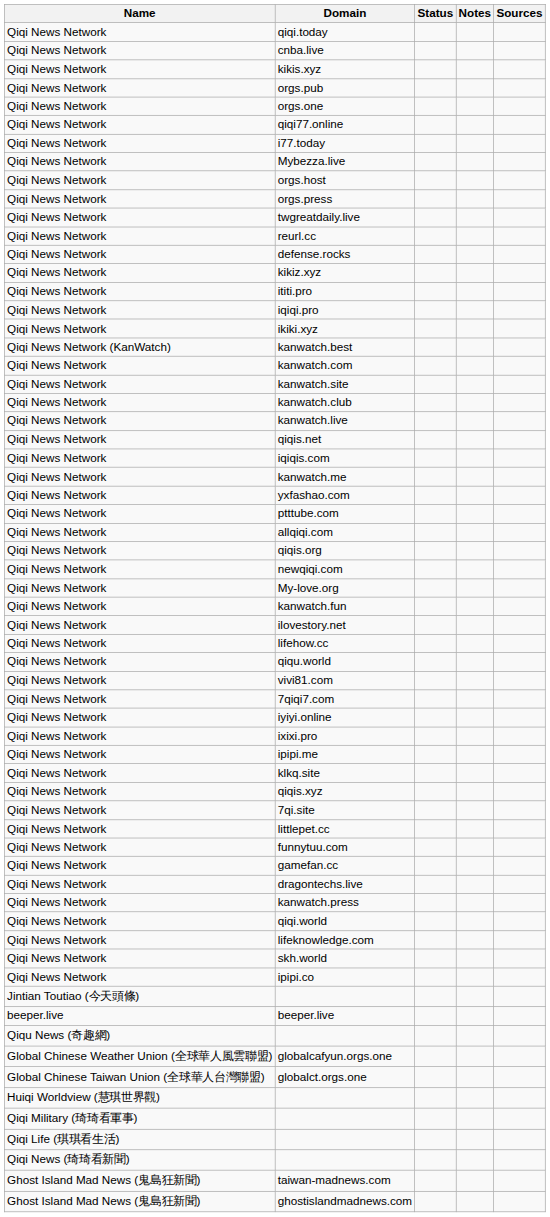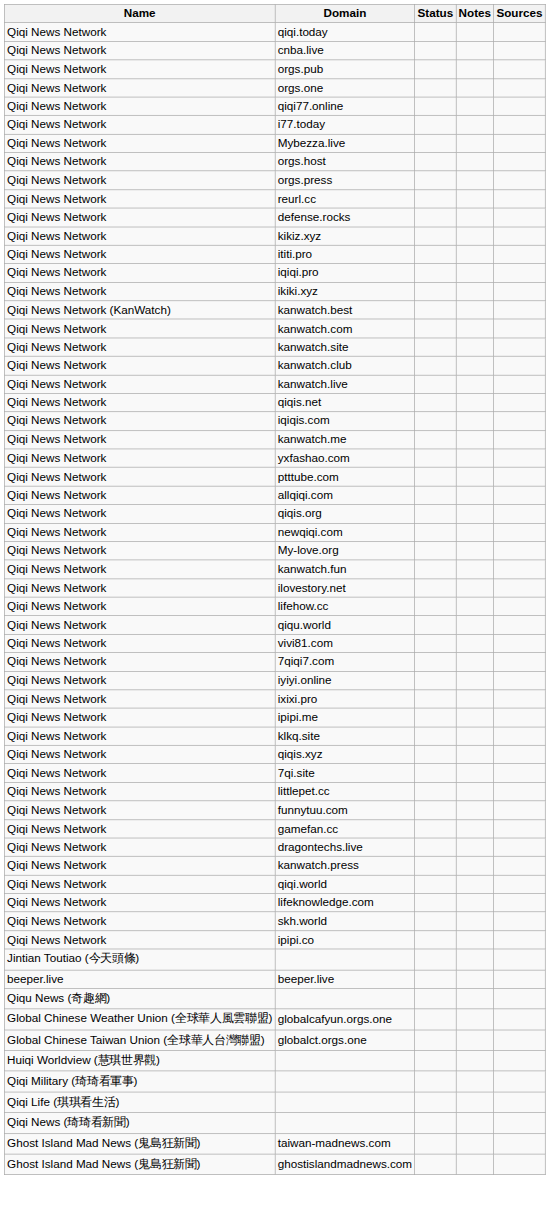 <table class="wikitable sortable mw-collapsible">
 <tr>
 <th>Name</th>
 <th>Domain</th>
 <th>Status</th>
 <th class="sortable">Notes</th>
 <th class="unsortable">Sources</th>
 </tr>
 <tr>
 <td>Qiqi News Network</td>
 <td>qiqi.today</td>
 <td></td>
 <td></td>
 <td></td>
 </tr>
 <tr>
 <td>Qiqi News Network</td>
 <td>cnba.live</td>
-<td></td>
-<td></td>
-<td></td>
-</tr>
-<tr>
-<td>Qiqi News Network</td>
-<td>kikis.xyz</td>
 <td></td>
 <td></td>
 <td></td>
 </tr>
 <tr>
 <td>Qiqi News Network</td>
 <td>orgs.pub</td>
 <td></td>
 <td></td>
 <td></td>
 </tr>
 <tr>
 <td>Qiqi News Network</td>
 <td>orgs.one</td>
 <td></td>
 <td></td>
 <td></td>
 </tr>
 <tr>
 <td>Qiqi News Network</td>
 <td>qiqi77.online</td>
 <td></td>
 <td></td>
 <td></td>
 </tr>
 <tr>
 <td>Qiqi News Network</td>
 <td>i77.today</td>
 <td></td>
 <td></td>
 <td></td>
 </tr>
 <tr>
 <td>Qiqi News Network</td>
 <td>Mybezza.live</td>
 <td></td>
 <td></td>
 <td></td>
 </tr>
 <tr>
 <td>Qiqi News Network</td>
 <td>orgs.host</td>
 <td></td>
 <td></td>
 <td></td>
 </tr>
 <tr>
 <td>Qiqi News Network</td>
 <td>orgs.press</td>
-<td></td>
-<td></td>
-<td></td>
-</tr>
-<tr>
-<td>Qiqi News Network</td>
-<td>twgreatdaily.live</td>
 <td></td>
 <td></td>
 <td></td>
 </tr>
 <tr>
 <td>Qiqi News Network</td>
 <td>reurl.cc</td>
 <td></td>
 <td></td>
 <td></td>
 </tr>
 <tr>
 <td>Qiqi News Network</td>
 <td>defense.rocks</td>
 <td></td>
 <td></td>
 <td></td>
 </tr>
 <tr>
 <td>Qiqi News Network</td>
 <td>kikiz.xyz</td>
 <td></td>
 <td></td>
 <td></td>
 </tr>
 <tr>
 <td>Qiqi News Network</td>
 <td>ititi.pro</td>
 <td></td>
 <td></td>
 <td></td>
 </tr>
 <tr>
 <td>Qiqi News Network</td>
 <td>iqiqi.pro</td>
 <td></td>
 <td></td>
 <td></td>
 </tr>
 <tr>
 <td>Qiqi News Network</td>
 <td>ikiki.xyz</td>
 <td></td>
 <td></td>
 <td></td>
 </tr>
 <tr>
 <td>Qiqi News Network (KanWatch)</td>
 <td>kanwatch.best</td>
 <td></td>
 <td></td>
 <td></td>
 </tr>
 <tr>
 <td>Qiqi News Network</td>
 <td>kanwatch.com</td>
 <td></td>
 <td></td>
 <td></td>
 </tr>
 <tr>
 <td>Qiqi News Network</td>
 <td>kanwatch.site</td>
 <td></td>
 <td></td>
 <td></td>
 </tr>
 <tr>
 <td>Qiqi News Network</td>
 <td>kanwatch.club</td>
 <td></td>
 <td></td>
 <td></td>
 </tr>
 <tr>
 <td>Qiqi News Network</td>
 <td>kanwatch.live</td>
 <td></td>
 <td></td>
 <td></td>
 </tr>
 <tr>
 <td>Qiqi News Network</td>
 <td>qiqis.net</td>
 <td></td>
 <td></td>
 <td></td>
 </tr>
 <tr>
 <td>Qiqi News Network</td>
 <td>iqiqis.com</td>
 <td></td>
 <td></td>
 <td></td>
 </tr>
 <tr>
 <td>Qiqi News Network</td>
 <td>kanwatch.me</td>
 <td></td>
 <td></td>
 <td></td>
 </tr>
 <tr>
 <td>Qiqi News Network</td>
 <td>yxfashao.com</td>
 <td></td>
 <td></td>
 <td></td>
 </tr>
 <tr>
 <td>Qiqi News Network</td>
 <td>ptttube.com</td>
 <td></td>
 <td></td>
 <td></td>
 </tr>
 <tr>
 <td>Qiqi News Network</td>
 <td>allqiqi.com</td>
 <td></td>
 <td></td>
 <td></td>
 </tr>
 <tr>
 <td>Qiqi News Network</td>
 <td>qiqis.org</td>
 <td></td>
 <td></td>
 <td></td>
 </tr>
 <tr>
 <td>Qiqi News Network</td>
 <td>newqiqi.com</td>
 <td></td>
 <td></td>
 <td></td>
 </tr>
 <tr>
 <td>Qiqi News Network</td>
 <td>My-love.org</td>
 <td></td>
 <td></td>
 <td></td>
 </tr>
 <tr>
 <td>Qiqi News Network</td>
 <td>kanwatch.fun</td>
 <td></td>
 <td></td>
 <td></td>
 </tr>
 <tr>
 <td>Qiqi News Network</td>
 <td>ilovestory.net</td>
 <td></td>
 <td></td>
 <td></td>
 </tr>
 <tr>
 <td>Qiqi News Network</td>
 <td>lifehow.cc</td>
 <td></td>
 <td></td>
 <td></td>
 </tr>
 <tr>
 <td>Qiqi News Network</td>
 <td>qiqu.world</td>
 <td></td>
 <td></td>
 <td></td>
 </tr>
 <tr>
 <td>Qiqi News Network</td>
 <td>vivi81.com</td>
 <td></td>
 <td></td>
 <td></td>
 </tr>
 <tr>
 <td>Qiqi News Network</td>
 <td>7qiqi7.com</td>
 <td></td>
 <td></td>
 <td></td>
 </tr>
 <tr>
 <td>Qiqi News Network</td>
 <td>iyiyi.online</td>
 <td></td>
 <td></td>
 <td></td>
 </tr>
 <tr>
 <td>Qiqi News Network</td>
 <td>ixixi.pro</td>
 <td></td>
 <td></td>
 <td></td>
 </tr>
 <tr>
 <td>Qiqi News Network</td>
 <td>ipipi.me</td>
 <td></td>
 <td></td>
 <td></td>
 </tr>
 <tr>
 <td>Qiqi News Network</td>
 <td>klkq.site</td>
 <td></td>
 <td></td>
 <td></td>
 </tr>
 <tr>
 <td>Qiqi News Network</td>
 <td>qiqis.xyz</td>
 <td></td>
 <td></td>
 <td></td>
 </tr>
 <tr>
 <td>Qiqi News Network</td>
 <td>7qi.site</td>
 <td></td>
 <td></td>
 <td></td>
 </tr>
 <tr>
 <td>Qiqi News Network</td>
 <td>littlepet.cc</td>
 <td></td>
 <td></td>
 <td></td>
 </tr>
 <tr>
 <td>Qiqi News Network</td>
 <td>funnytuu.com</td>
 <td></td>
 <td></td>
 <td></td>
 </tr>
 <tr>
 <td>Qiqi News Network</td>
 <td>gamefan.cc</td>
 <td></td>
 <td></td>
 <td></td>
 </tr>
 <tr>
 <td>Qiqi News Network</td>
 <td>dragontechs.live</td>
 <td></td>
 <td></td>
 <td></td>
 </tr>
 <tr>
 <td>Qiqi News Network</td>
 <td>kanwatch.press</td>
 <td></td>
 <td></td>
 <td></td>
 </tr>
 <tr>
 <td>Qiqi News Network</td>
 <td>qiqi.world</td>
 <td></td>
 <td></td>
 <td></td>
 </tr>
 <tr>
 <td>Qiqi News Network</td>
 <td>lifeknowledge.com</td>
 <td></td>
 <td></td>
 <td></td>
 </tr>
 <tr>
 <td>Qiqi News Network</td>
 <td>skh.world</td>
 <td></td>
 <td></td>
 <td></td>
 </tr>
 <tr>
 <td>Qiqi News Network</td>
 <td>ipipi.co</td>
 <td></td>
 <td></td>
 <td></td>
 </tr>
 <tr>
 <td>Jintian Toutiao (今天頭條)</td>
 <td></td>
 <td></td>
 <td></td>
 <td></td>
 </tr>
 <tr>
 <td>beeper.live</td>
 <td>beeper.live</td>
 <td></td>
 <td></td>
 <td></td>
 </tr>
 <tr>
 <td>Qiqu News (奇趣網)</td>
 <td></td>
 <td></td>
 <td></td>
 <td></td>
 </tr>
 <tr>
 <td>Global Chinese Weather Union (全球華人風雲聯盟)</td>
 <td><abbr>globalcafyun.orgs.one</abbr></td>
 <td></td>
 <td></td>
 <td></td>
 </tr>
 <tr>
 <td>Global Chinese Taiwan Union (全球華人台灣聯盟)</td>
 <td><abbr>globalct.orgs.one</abbr></td>
 <td></td>
 <td></td>
 <td></td>
 </tr>
 <tr>
 <td>Huiqi Worldview (慧琪世界觀)</td>
 <td></td>
 <td></td>
 <td></td>
 <td></td>
 </tr>
 <tr>
 <td>Qiqi Military (琦琦看軍事)</td>
 <td></td>
 <td></td>
 <td></td>
 <td></td>
 </tr>
 <tr>
 <td>Qiqi Life (琪琪看生活)</td>
 <td></td>
 <td></td>
 <td></td>
 <td></td>
 </tr>
 <tr>
 <td>Qiqi News (琦琦看新聞)</td>
 <td></td>
 <td></td>
 <td></td>
 <td></td>
 </tr>
 <tr>
 <td>Ghost Island Mad News (鬼島狂新聞)</td>
 <td>taiwan-madnews.com</td>
 <td></td>
 <td></td>
 <td></td>
 </tr>
 <tr>
 <td>Ghost Island Mad News (鬼島狂新聞)</td>
 <td>ghostislandmadnews.com</td>
 <td></td>
 <td></td>
 <td></td>
 </tr>
 </table>
